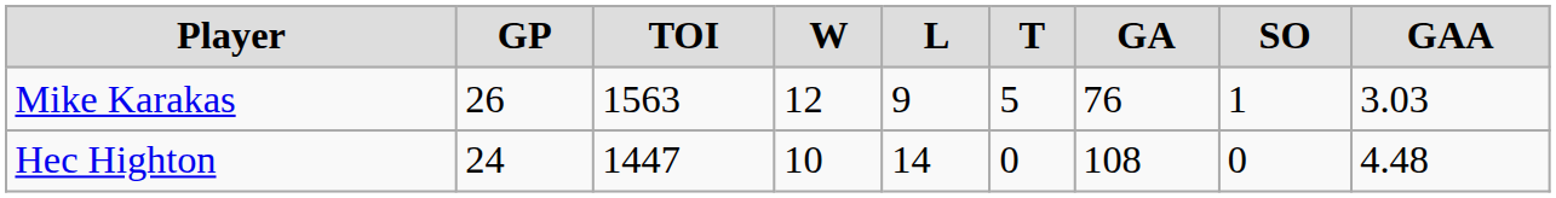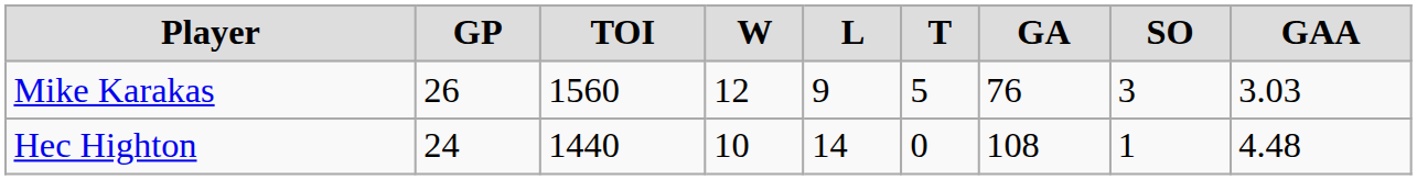 <table class="wikitable" width="50%">
 <tr align="center"  bgcolor="#dddddd">
 <td><strong>Player</strong></td>
 <td><strong>GP</strong></td>
 <td><strong>TOI</strong></td>
 <td><strong>W</strong></td>
 <td><strong>L</strong></td>
 <td><strong>T</strong></td>
 <td><strong>GA</strong></td>
 <td><strong>SO</strong></td>
 <td><strong>GAA</strong></td>
 </tr>
 <tr>
 <td><a href='#'>Mike Karakas</a></td>
 <td>26</td>
-<td>1563</td>
+<td>1560</td>
 <td>12</td>
 <td>9</td>
 <td>5</td>
 <td>76</td>
-<td>1</td>
+<td>3</td>
 <td>3.03</td>
 </tr>
 <tr>
 <td><a href='#'>Hec Highton</a></td>
 <td>24</td>
-<td>1447</td>
+<td>1440</td>
 <td>10</td>
 <td>14</td>
 <td>0</td>
 <td>108</td>
-<td>0</td>
+<td>1</td>
 <td>4.48</td>
 </tr>
 </table>
